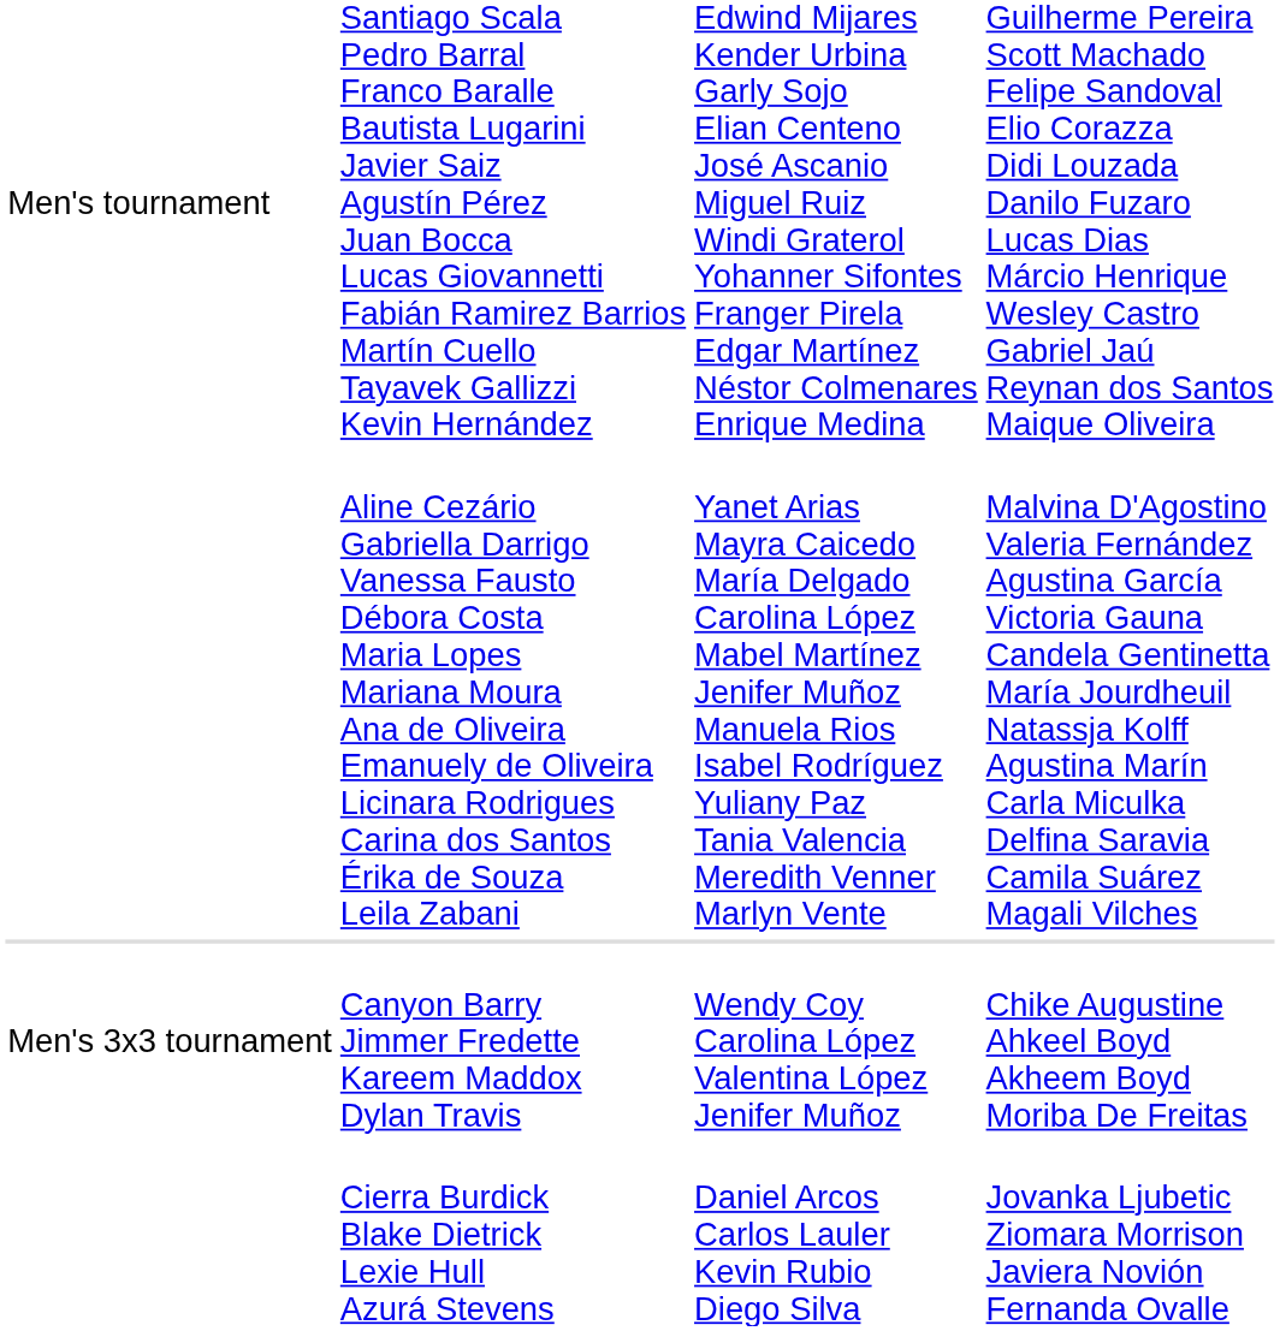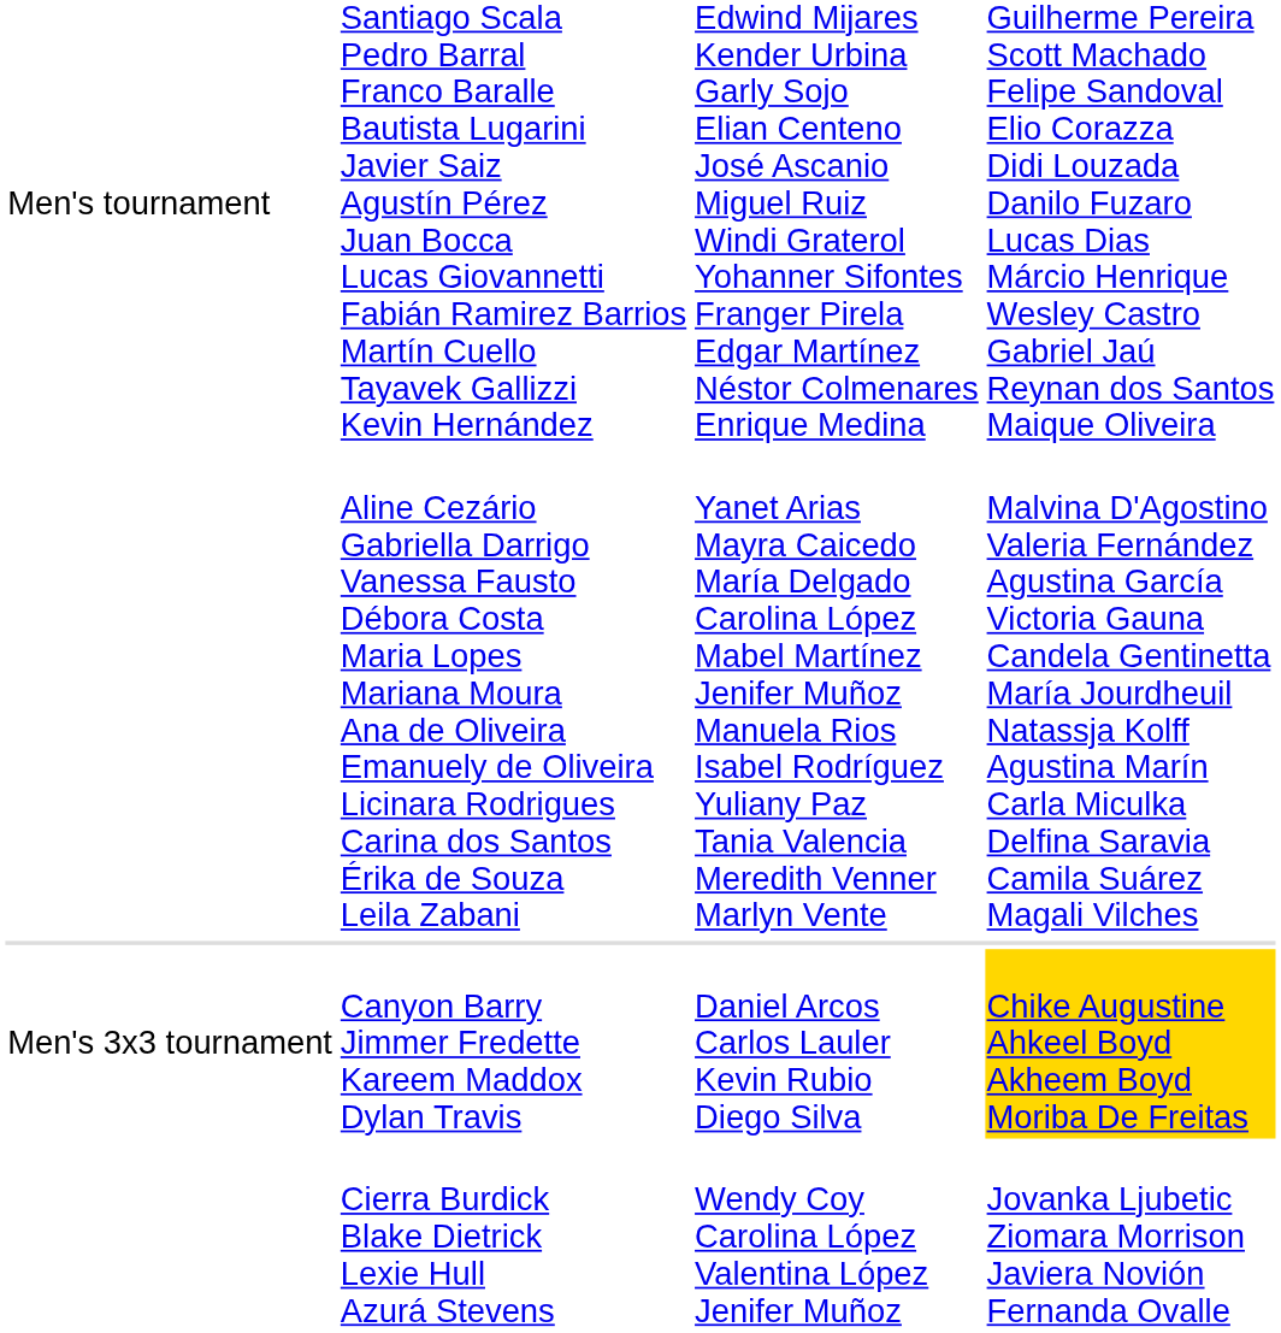 <table>
 <tr>
 <td>Men's tournament<br></td>
 <td><br><a href='#'>Santiago Scala</a><br><a href='#'>Pedro Barral</a><br><a href='#'>Franco Baralle</a><br><a href='#'>Bautista Lugarini</a><br><a href='#'>Javier Saiz</a><br><a href='#'>Agustín Pérez</a><br><a href='#'>Juan Bocca</a><br><a href='#'>Lucas Giovannetti</a><br><a href='#'>Fabián Ramirez Barrios</a><br><a href='#'>Martín Cuello</a><br><a href='#'>Tayavek Gallizzi</a><br><a href='#'>Kevin Hernández</a></td>
 <td><br><a href='#'>Edwind Mijares</a><br><a href='#'>Kender Urbina</a><br><a href='#'>Garly Sojo</a><br><a href='#'>Elian Centeno</a><br><a href='#'>José Ascanio</a><br><a href='#'>Miguel Ruiz</a><br><a href='#'>Windi Graterol</a><br><a href='#'>Yohanner Sifontes</a><br><a href='#'>Franger Pirela</a><br><a href='#'>Edgar Martínez</a><br><a href='#'>Néstor Colmenares</a><br><a href='#'>Enrique Medina</a></td>
 <td><br><a href='#'>Guilherme Pereira</a><br><a href='#'>Scott Machado</a><br><a href='#'>Felipe Sandoval</a><br><a href='#'>Elio Corazza</a><br><a href='#'>Didi Louzada</a><br><a href='#'>Danilo Fuzaro</a><br><a href='#'>Lucas Dias</a><br><a href='#'>Márcio Henrique</a><br><a href='#'>Wesley Castro</a><br><a href='#'>Gabriel Jaú</a><br><a href='#'>Reynan dos Santos</a><br><a href='#'>Maique Oliveira</a></td>
 </tr>
 <tr>
 <td><br></td>
 <td><br><a href='#'>Aline Cezário</a><br><a href='#'>Gabriella Darrigo</a><br><a href='#'>Vanessa Fausto</a><br><a href='#'>Débora Costa</a><br><a href='#'>Maria Lopes</a><br><a href='#'>Mariana Moura</a><br><a href='#'>Ana de Oliveira</a><br><a href='#'>Emanuely de Oliveira</a><br><a href='#'>Licinara Rodrigues</a><br><a href='#'>Carina dos Santos</a><br><a href='#'>Érika de Souza</a><br><a href='#'>Leila Zabani</a></td>
 <td><br><a href='#'>Yanet Arias</a><br><a href='#'>Mayra Caicedo</a><br><a href='#'>María Delgado</a><br><a href='#'>Carolina López</a><br><a href='#'>Mabel Martínez</a><br><a href='#'>Jenifer Muñoz</a><br><a href='#'>Manuela Rios</a><br><a href='#'>Isabel Rodríguez</a><br><a href='#'>Yuliany Paz</a><br><a href='#'>Tania Valencia</a><br><a href='#'>Meredith Venner</a><br><a href='#'>Marlyn Vente</a></td>
 <td><br><a href='#'>Malvina D'Agostino</a><br><a href='#'>Valeria Fernández</a><br><a href='#'>Agustina García</a><br><a href='#'>Victoria Gauna</a><br><a href='#'>Candela Gentinetta</a><br><a href='#'>María Jourdheuil</a><br><a href='#'>Natassja Kolff</a><br><a href='#'>Agustina Marín</a><br><a href='#'>Carla Miculka</a><br><a href='#'>Delfina Saravia</a><br><a href='#'>Camila Suárez</a><br><a href='#'>Magali Vilches</a></td>
 </tr>
 <tr bgcolor=#DDDDDD>
 <td colspan=7></td>
 </tr>
 <tr>
 <td>Men's 3x3 tournament<br></td>
 <td><br><a href='#'>Canyon Barry</a><br><a href='#'>Jimmer Fredette</a><br><a href='#'>Kareem Maddox</a><br><a href='#'>Dylan Travis</a></td>
-<td><br><a href='#'>Wendy Coy</a><br><a href='#'>Carolina López</a><br><a href='#'>Valentina López</a><br><a href='#'>Jenifer Muñoz</a></td>
-<td><br><a href='#'>Chike Augustine</a><br><a href='#'>Ahkeel Boyd</a><br><a href='#'>Akheem Boyd</a><br><a href='#'>Moriba De Freitas</a></td>
+<td><br><a href='#'>Daniel Arcos</a><br><a href='#'>Carlos Lauler</a><br><a href='#'>Kevin Rubio</a><br><a href='#'>Diego Silva</a></td>
+<td style="background: gold;"><br><a href='#'>Chike Augustine</a><br><a href='#'>Ahkeel Boyd</a><br><a href='#'>Akheem Boyd</a><br><a href='#'>Moriba De Freitas</a></td>
 </tr>
 <tr>
 <td><br></td>
 <td><br><a href='#'>Cierra Burdick</a><br><a href='#'>Blake Dietrick</a><br><a href='#'>Lexie Hull</a><br><a href='#'>Azurá Stevens</a></td>
-<td><br><a href='#'>Daniel Arcos</a><br><a href='#'>Carlos Lauler</a><br><a href='#'>Kevin Rubio</a><br><a href='#'>Diego Silva</a></td>
+<td><br><a href='#'>Wendy Coy</a><br><a href='#'>Carolina López</a><br><a href='#'>Valentina López</a><br><a href='#'>Jenifer Muñoz</a></td>
 <td><br><a href='#'>Jovanka Ljubetic</a><br><a href='#'>Ziomara Morrison</a><br><a href='#'>Javiera Novión</a><br><a href='#'>Fernanda Ovalle</a></td>
 </tr>
 </table>
